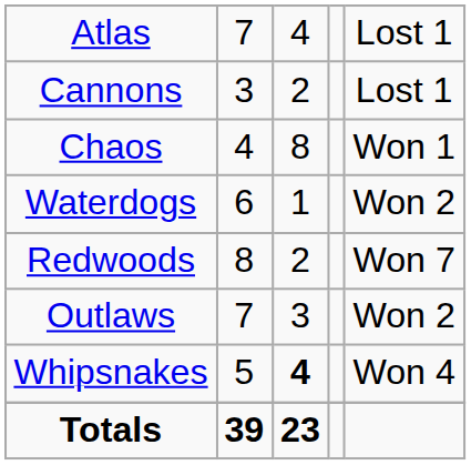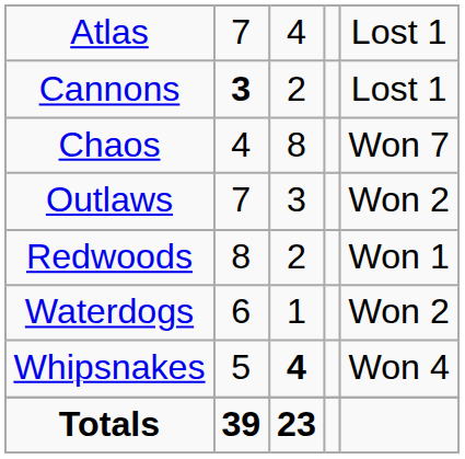 <table class="wikitable" style="text-align:center;">
 <tr style="text-align:center;">
 <td><a href='#'>Atlas</a></td>
 <td>7</td>
 <td>4</td>
 <td></td>
 <td>Lost 1</td>
 </tr>
 <tr style="text-align:center;">
 <td><a href='#'>Cannons</a></td>
-<td>3</td>
+<td><strong>3</strong></td>
 <td>2</td>
 <td></td>
 <td>Lost 1</td>
 </tr>
 <tr style="text-align:center;">
 <td><a href='#'>Chaos</a></td>
 <td>4</td>
 <td>8</td>
 <td></td>
-<td>Won 1</td>
+<td>Won 7</td>
 </tr>
 <tr style="text-align:center;">
-<td><a href='#'>Waterdogs</a></td>
-<td>6</td>
-<td>1</td>
+<td><a href='#'>Outlaws</a></td>
+<td>7</td>
+<td>3</td>
 <td></td>
 <td>Won 2</td>
 </tr>
 <tr style="text-align:center;">
 <td><a href='#'>Redwoods</a></td>
 <td>8</td>
 <td>2</td>
 <td></td>
-<td>Won 7</td>
+<td>Won 1</td>
 </tr>
 <tr style="text-align:center;">
-<td><a href='#'>Outlaws</a></td>
-<td>7</td>
-<td>3</td>
+<td><a href='#'>Waterdogs</a></td>
+<td>6</td>
+<td>1</td>
 <td></td>
 <td>Won 2</td>
 </tr>
 <tr style="text-align:center;">
 <td><a href='#'>Whipsnakes</a></td>
 <td>5</td>
 <td><strong>4</strong></td>
 <td></td>
 <td>Won 4</td>
 </tr>
 <tr style="text-align:center;">
 </tr>
 <tr class="unsortable" style="text-align:center; background:#; color:black">
 <td><strong>Totals</strong></td>
 <td><strong>39</strong></td>
 <td><strong>23</strong></td>
 <td><strong></strong></td>
 <td></td>
 </tr>
 </table>
